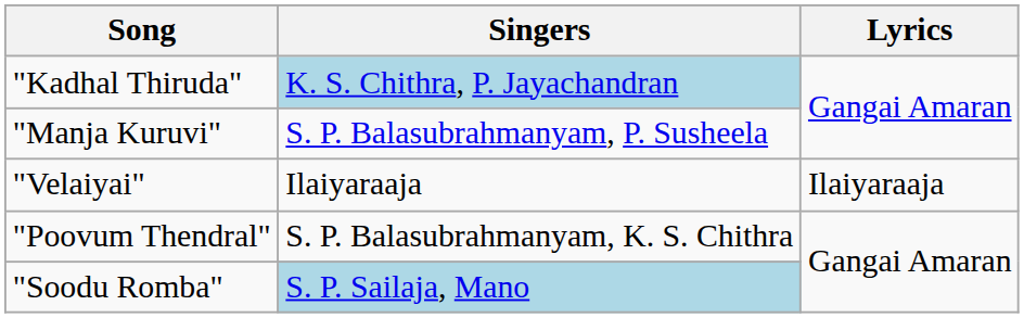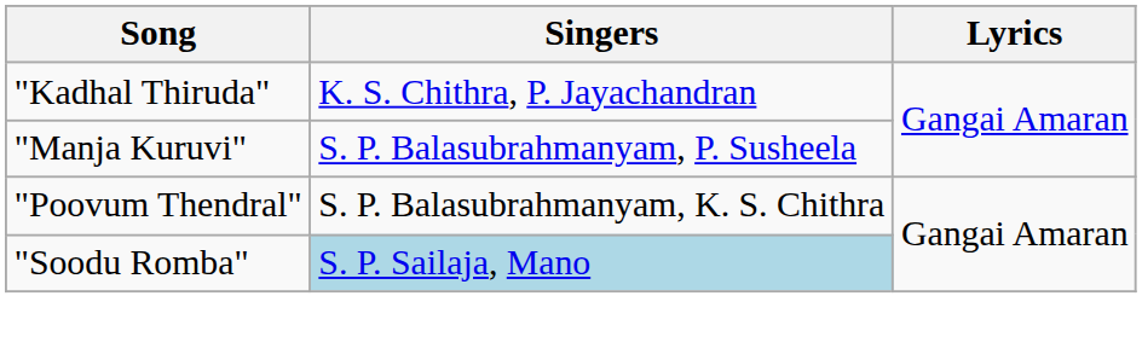 <table class="wikitable">
 <tr>
 <th>Song</th>
 <th>Singers</th>
 <th>Lyrics</th>
 </tr>
 <tr>
 <td>"Kadhal Thiruda"</td>
-<td style="background: lightblue;"><a href='#'>K. S. Chithra</a>, <a href='#'>P. Jayachandran</a></td>
+<td><a href='#'>K. S. Chithra</a>, <a href='#'>P. Jayachandran</a></td>
 <td rowspan=2><a href='#'>Gangai Amaran</a></td>
 </tr>
 <tr>
 <td>"Manja Kuruvi"</td>
 <td><a href='#'>S. P. Balasubrahmanyam</a>, <a href='#'>P. Susheela</a></td>
-</tr>
-<tr>
-<td>"Velaiyai"</td>
-<td>Ilaiyaraaja</td>
-<td>Ilaiyaraaja</td>
 </tr>
 <tr>
 <td>"Poovum Thendral"</td>
 <td>S. P. Balasubrahmanyam, K. S. Chithra</td>
 <td rowspan=2>Gangai Amaran</td>
 </tr>
 <tr>
 <td>"Soodu Romba"</td>
 <td style="background: lightblue;"><a href='#'>S. P. Sailaja</a>, <a href='#'>Mano</a></td>
 </tr>
 </table>
